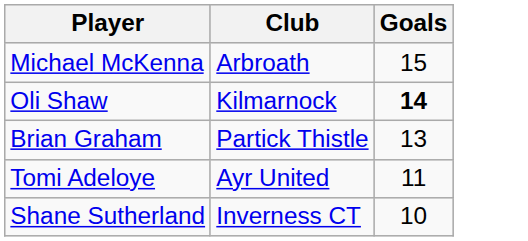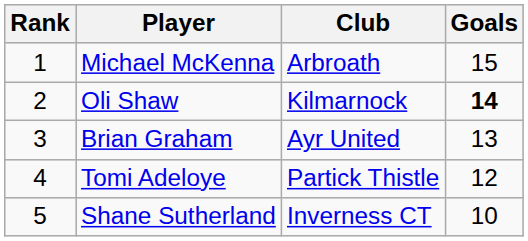 <table class="wikitable" style="text-align:center">
 <tr>
+<th>Rank</th>
 <th>Player</th>
 <th>Club</th>
 <th>Goals</th>
 </tr>
 <tr>
+<td>1</td>
 <td align="left"> <a href='#'>Michael McKenna</a></td>
 <td align="left"><a href='#'>Arbroath</a></td>
 <td>15</td>
 </tr>
 <tr>
+<td>2</td>
 <td align="left"> <a href='#'>Oli Shaw</a></td>
 <td align="left"><a href='#'>Kilmarnock</a></td>
 <td><strong>14</strong></td>
 </tr>
 <tr>
+<td>3</td>
 <td align="left"> <a href='#'>Brian Graham</a></td>
-<td align="left"><a href='#'>Partick Thistle</a></td>
+<td align="left"><a href='#'>Ayr United</a></td>
 <td>13</td>
 </tr>
 <tr>
+<td>4</td>
 <td align="left"> <a href='#'>Tomi Adeloye</a></td>
-<td align="left"><a href='#'>Ayr United</a></td>
-<td>11</td>
+<td align="left"><a href='#'>Partick Thistle</a></td>
+<td>12</td>
 </tr>
 <tr>
+<td>5</td>
 <td align="left"> <a href='#'>Shane Sutherland</a></td>
 <td align="left"><a href='#'>Inverness CT</a></td>
 <td>10</td>
 </tr>
 </table>
